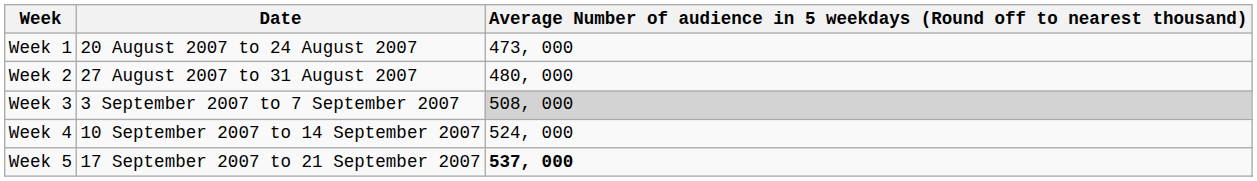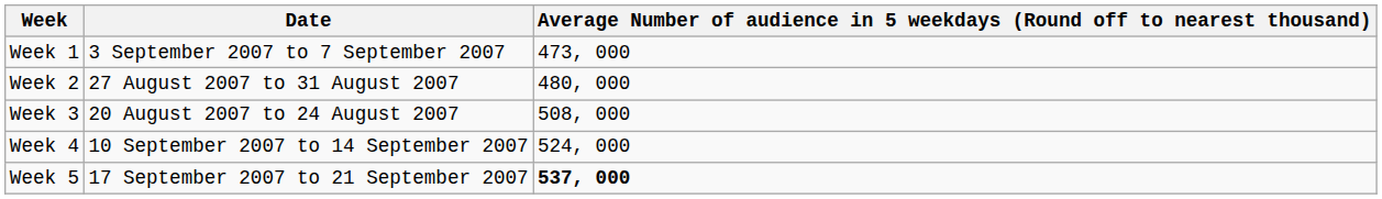 <table class="wikitable">
 <tr>
 <th>Week</th>
 <th>Date</th>
 <th>Average Number of audience in 5 weekdays (Round off to nearest thousand)</th>
 </tr>
 <tr>
 <td>Week 1</td>
-<td>20 August 2007 to 24 August 2007</td>
+<td>3 September 2007 to 7 September 2007</td>
 <td>473, 000</td>
 </tr>
 <tr>
 <td>Week 2</td>
 <td>27 August 2007 to 31 August 2007</td>
 <td>480, 000</td>
 </tr>
 <tr>
 <td>Week 3</td>
-<td>3 September 2007 to 7 September 2007</td>
-<td style="background: lightgrey;">508, 000</td>
+<td>20 August 2007 to 24 August 2007</td>
+<td>508, 000</td>
 </tr>
 <tr>
 <td>Week 4</td>
 <td>10 September 2007 to 14 September 2007</td>
 <td>524, 000</td>
 </tr>
 <tr>
 <td>Week 5</td>
 <td>17 September 2007 to 21 September 2007</td>
 <td><strong>537, 000</strong></td>
 </tr>
 </table>
